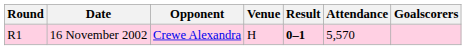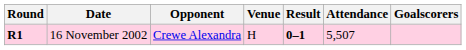 <table class="wikitable">
 <tr>
 <th>Round</th>
 <th>Date</th>
 <th>Opponent</th>
 <th>Venue</th>
 <th>Result</th>
 <th>Attendance</th>
 <th>Goalscorers</th>
 </tr>
 <tr style="background-color: #ffd0e3;">
-<td>R1</td>
+<td><strong>R1</strong></td>
 <td>16 November 2002</td>
 <td><a href='#'>Crewe Alexandra</a></td>
 <td>H</td>
 <td><strong>0–1</strong></td>
-<td>5,570</td>
+<td>5,507</td>
 <td></td>
 </tr>
 </table>
